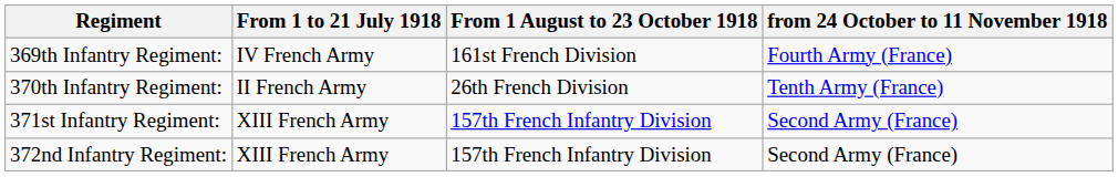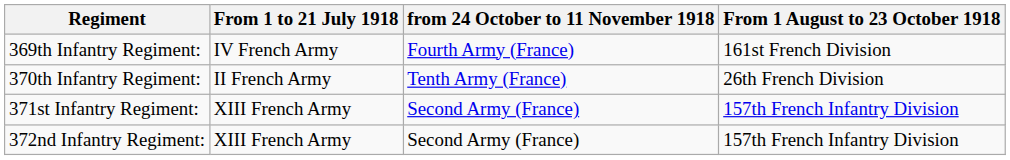 <table class="wikitable">
 <tr>
 <th>Regiment</th>
 <th>From 1 to 21 July 1918</th>
+<th>from 24 October to 11 November 1918</th>
 <th>From 1 August to 23 October 1918</th>
-<th>from 24 October to 11 November 1918</th>
 </tr>
 <tr>
 <td>369th Infantry Regiment:</td>
 <td>IV French Army</td>
+<td><a href='#'>Fourth Army (France)</a></td>
 <td>161st French Division</td>
-<td><a href='#'>Fourth Army (France)</a></td>
 </tr>
 <tr>
 <td>370th Infantry Regiment:</td>
 <td>II French Army</td>
+<td><a href='#'>Tenth Army (France)</a></td>
 <td>26th French Division</td>
-<td><a href='#'>Tenth Army (France)</a></td>
 </tr>
 <tr>
 <td>371st Infantry Regiment:</td>
 <td>XIII French Army</td>
+<td><a href='#'>Second Army (France)</a></td>
 <td><a href='#'>157th French Infantry Division</a></td>
-<td><a href='#'>Second Army (France)</a></td>
 </tr>
 <tr>
 <td>372nd Infantry Regiment:</td>
 <td>XIII French Army</td>
+<td>Second Army (France)</td>
 <td 157th Infantry Division (France)>157th French Infantry Division</td>
-<td>Second Army (France)</td>
 </tr>
 </table>
